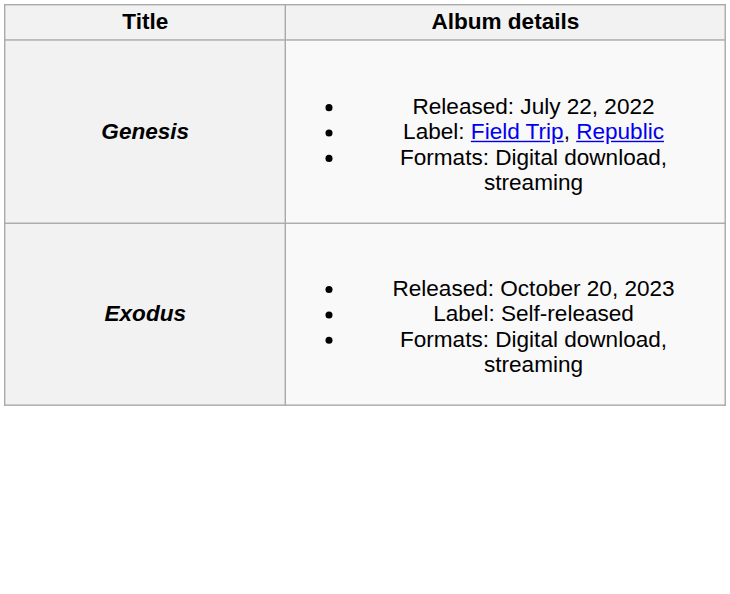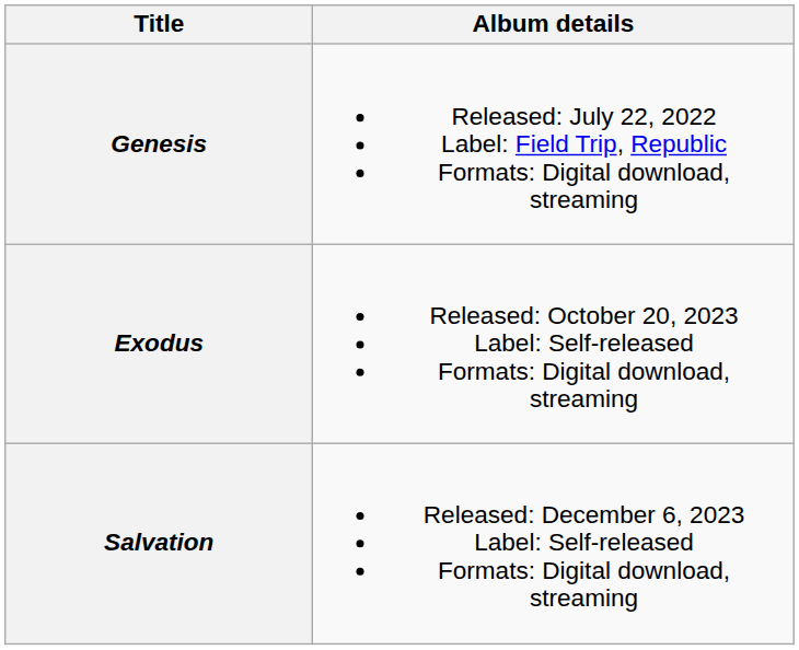 <table class="wikitable plainrowheaders" style="text-align:center;">
 <tr>
 <th scope="col" style="width:12em;">Title</th>
 <th scope="col" style="width:19em;">Album details</th>
 </tr>
 <tr>
 <th scope="row"><em>Genesis</em></th>
 <td><br><ul><li>Released: July 22, 2022</li><li>Label: <a href='#'>Field Trip</a>, <a href='#'>Republic</a></li><li>Formats: Digital download, streaming</li></ul></td>
 </tr>
 <tr>
 <th scope="row"><em>Exodus</em></th>
 <td><br><ul><li>Released: October 20, 2023</li><li>Label: Self-released</li><li>Formats: Digital download, streaming</li></ul></td>
 </tr>
+<tr>
+<th scope="row"><em>Salvation</em></th>
+<td><br><ul><li>Released: December 6, 2023</li><li>Label: Self-released</li><li>Formats: Digital download, streaming</li></ul></td>
+</tr>
 </table>
